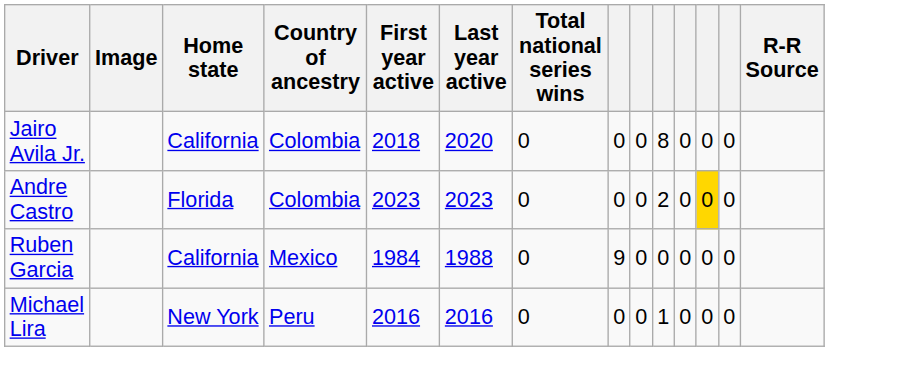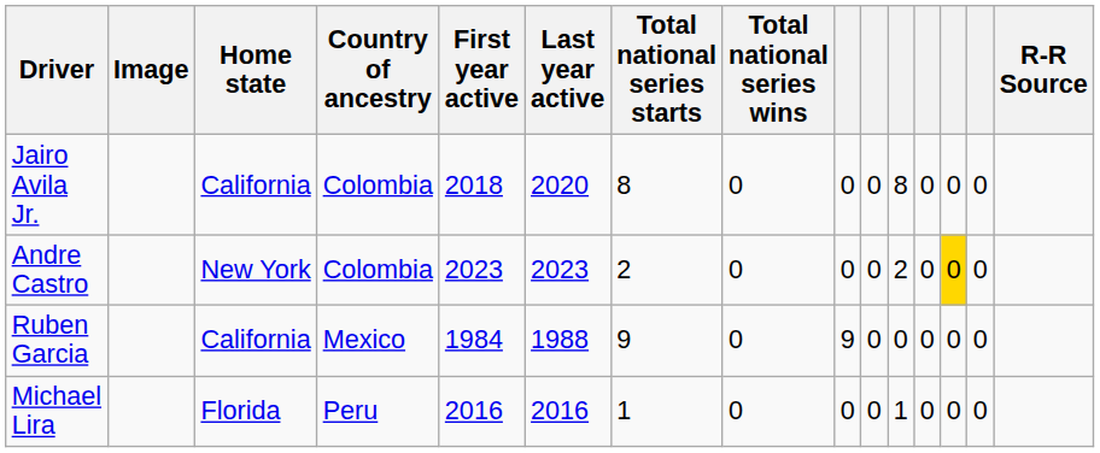 <table class="wikitable sortable" style="font-size: 100%;">
 <tr>
 <th>Driver</th>
 <th>Image</th>
 <th>Home state</th>
 <th>Country of ancestry</th>
 <th>First year active</th>
 <th>Last year active</th>
+<th>Total national series starts</th>
 <th>Total national series wins</th>
 <th></th>
 <th></th>
 <th></th>
 <th></th>
 <th></th>
 <th></th>
 <th>R-R Source</th>
 </tr>
 <tr>
 <td><a href='#'>Jairo Avila Jr.</a></td>
 <td></td>
 <td> <a href='#'>California</a></td>
 <td> <a href='#'>Colombia</a></td>
 <td><a href='#'>2018</a></td>
 <td><a href='#'>2020</a></td>
+<td>8</td>
 <td>0</td>
 <td>0</td>
 <td>0</td>
 <td>8</td>
 <td>0</td>
 <td>0</td>
 <td>0</td>
 <td></td>
 </tr>
 <tr>
 <td><a href='#'>Andre Castro</a></td>
 <td></td>
-<td> <a href='#'>Florida</a></td>
+<td> <a href='#'>New York</a></td>
 <td> <a href='#'>Colombia</a></td>
 <td><a href='#'>2023</a></td>
 <td><a href='#'>2023</a></td>
+<td>2</td>
 <td>0</td>
 <td>0</td>
 <td>0</td>
 <td>2</td>
 <td>0</td>
 <td style="background: gold;">0</td>
 <td>0</td>
 <td></td>
 </tr>
 <tr>
 <td><a href='#'>Ruben Garcia</a></td>
 <td></td>
 <td> <a href='#'>California</a></td>
 <td> <a href='#'>Mexico</a></td>
 <td><a href='#'>1984</a></td>
 <td><a href='#'>1988</a></td>
+<td>9</td>
 <td>0</td>
 <td>9</td>
 <td>0</td>
 <td>0</td>
 <td>0</td>
 <td>0</td>
 <td>0</td>
 <td></td>
 </tr>
 <tr>
 <td><a href='#'>Michael Lira</a></td>
 <td></td>
-<td> <a href='#'>New York</a></td>
+<td> <a href='#'>Florida</a></td>
 <td> <a href='#'>Peru</a></td>
 <td><a href='#'>2016</a></td>
 <td><a href='#'>2016</a></td>
+<td>1</td>
 <td>0</td>
 <td>0</td>
 <td>0</td>
 <td>1</td>
 <td>0</td>
 <td>0</td>
 <td>0</td>
 <td></td>
 </tr>
 </table>
